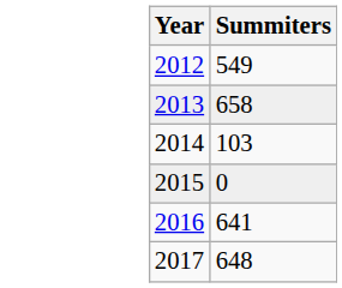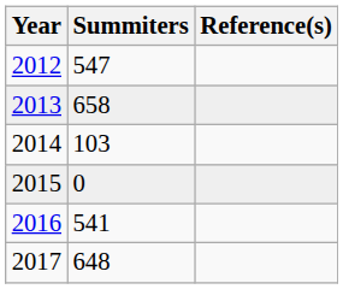 <table class="wikitable" style="float:right; margin-right: 0; margin-left: 1em;">
 <tr>
 <th>Year</th>
 <th>Summiters</th>
+<th>Reference(s)</th>
 </tr>
 <tr>
 <td><a href='#'>2012</a></td>
-<td>549 </td>
+<td>547 </td>
+<td></td>
 </tr>
 <tr style="background:#efefef;">
 <td><a href='#'>2013</a></td>
 <td>658</td>
+<td></td>
 </tr>
 <tr>
 <td>2014</td>
 <td>103</td>
+<td></td>
 </tr>
 <tr style="background:#efefef;">
 <td>2015</td>
 <td>0</td>
+<td></td>
 </tr>
 <tr>
 <td><a href='#'>2016</a></td>
-<td>641</td>
+<td>541</td>
+<td></td>
 </tr>
 <tr>
 <td>2017</td>
 <td>648</td>
+<td></td>
 </tr>
 </table>
